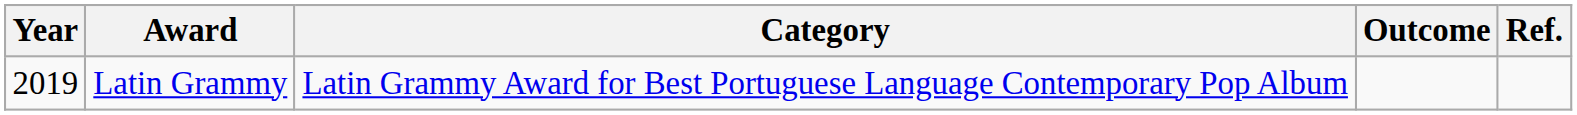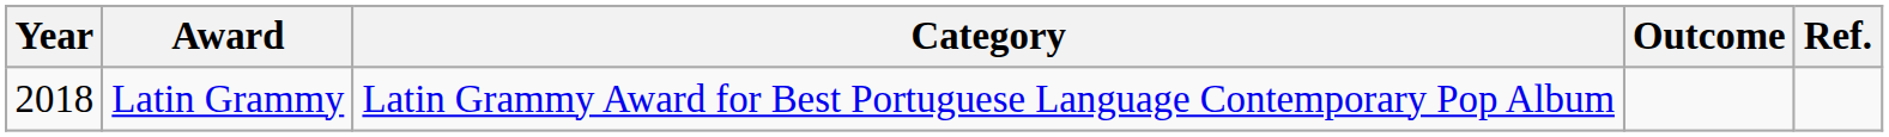 <table class="wikitable">
 <tr>
 <th>Year</th>
 <th>Award</th>
 <th>Category</th>
 <th>Outcome</th>
 <th>Ref.</th>
 </tr>
 <tr>
-<td>2019</td>
+<td>2018</td>
 <td><a href='#'>Latin Grammy</a></td>
 <td><a href='#'>Latin Grammy Award for Best Portuguese Language Contemporary Pop Album</a></td>
 <td></td>
 <td rowspan="2"></td>
 </tr>
 </table>
